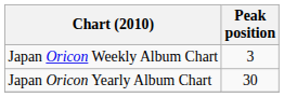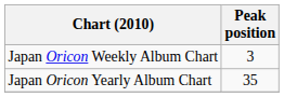 <table class="wikitable sortable">
 <tr>
 <th>Chart (2010)</th>
 <th>Peak<br>position</th>
 </tr>
 <tr>
 <td>Japan <em><a href='#'>Oricon</a></em> Weekly Album Chart</td>
 <td align="center">3</td>
 </tr>
 <tr>
 <td>Japan <em>Oricon</em> Yearly Album Chart</td>
-<td align="center">30</td>
+<td align="center">35</td>
 </tr>
 <tr>
 </tr>
 </table>
